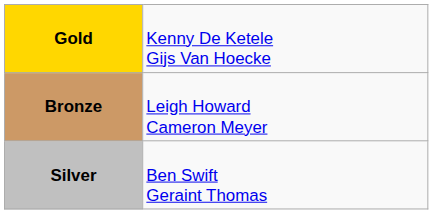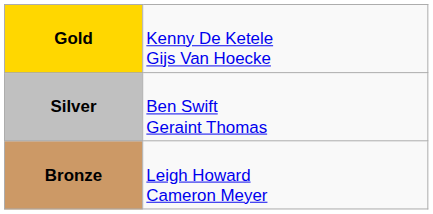 <table class="wikitable" style=" text-align:center; font-size:110%;" width="35%">
 <tr>
 <td rowspan="1" bgcolor="gold"><strong>Gold</strong></td>
 <td align=left><br><a href='#'>Kenny De Ketele</a><br><a href='#'>Gijs Van Hoecke</a></td>
 </tr>
 <tr>
+<td rowspan="1" bgcolor="silver"><strong>Silver</strong></td>
+<td align=left><br><a href='#'>Ben Swift</a><br><a href='#'>Geraint Thomas</a></td>
+</tr>
+<tr>
 <td rowspan="1" bgcolor="#cc9966"><strong>Bronze</strong></td>
 <td align=left><br><a href='#'>Leigh Howard</a><br><a href='#'>Cameron Meyer</a></td>
 </tr>
-<tr>
-<td rowspan="1" bgcolor="silver"><strong>Silver</strong></td>
-<td align=left><br><a href='#'>Ben Swift</a><br><a href='#'>Geraint Thomas</a></td>
-</tr>
 </table>
